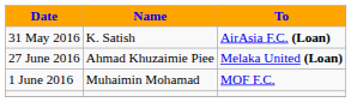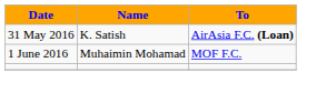 <table class="wikitable sortable">
 <tr>
 <th style="background:Orange; color:Blue;">Date</th>
 <th style="background:Orange; color:Blue;">Name</th>
 <th style="background:Orange; color:Blue;">To</th>
 </tr>
 <tr>
 <td>31 May 2016</td>
 <td> K. Satish</td>
 <td> <a href='#'>AirAsia F.C.</a> <strong>(Loan)</strong></td>
-</tr>
-<tr>
-<td>27 June 2016</td>
-<td> Ahmad Khuzaimie Piee</td>
-<td> <a href='#'>Melaka United</a> <strong>(Loan)</strong></td>
 </tr>
 <tr>
 <td>1 June 2016</td>
 <td> Muhaimin Mohamad</td>
 <td> <a href='#'>MOF F.C.</a></td>
 </tr>
 <tr>
 <td></td>
 <td></td>
 <td></td>
 </tr>
 <tr>
 </tr>
 </table>
